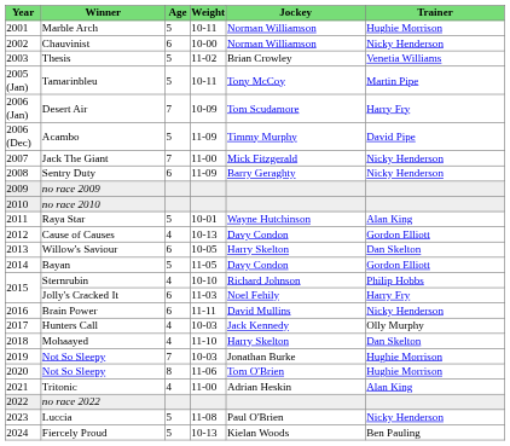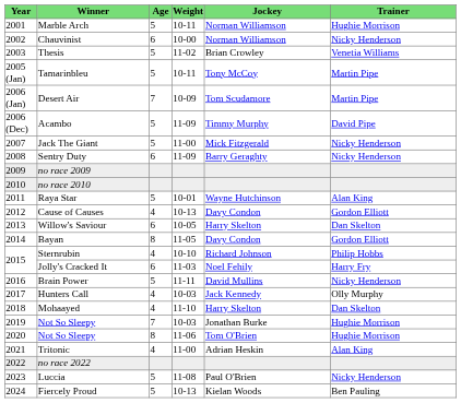 <table class = "sortable" | border="1" style="border-collapse: collapse; font-size:90%">
 <tr bgcolor="#77dd77" align="center">
 <th style="width:44px"><strong>Year</strong></th>
 <th style="width:160px"><strong>Winner</strong></th>
 <th style="width:30px"><strong>Age</strong></th>
 <th style="width:40px"><strong>Weight</strong></th>
 <th style="width:180px"><strong>Jockey</strong></th>
 <th style="width:180px"><strong>Trainer</strong></th>
 </tr>
 <tr>
 <td>2001</td>
 <td>Marble Arch</td>
 <td>5</td>
 <td>10-11</td>
 <td><a href='#'>Norman Williamson</a></td>
 <td><a href='#'>Hughie Morrison</a></td>
 </tr>
 <tr>
 <td>2002</td>
 <td>Chauvinist</td>
 <td>6</td>
 <td>10-00</td>
 <td><a href='#'>Norman Williamson</a></td>
 <td><a href='#'>Nicky Henderson</a></td>
 </tr>
 <tr>
 <td>2003</td>
 <td>Thesis</td>
 <td>5</td>
 <td>11-02</td>
 <td>Brian Crowley</td>
 <td><a href='#'>Venetia Williams</a></td>
 </tr>
 <tr>
 <td>2005 (Jan)</td>
 <td>Tamarinbleu</td>
 <td>5</td>
 <td>10-11</td>
 <td><a href='#'>Tony McCoy</a></td>
 <td><a href='#'>Martin Pipe</a></td>
 </tr>
 <tr>
 <td>2006 (Jan)</td>
 <td>Desert Air</td>
 <td>7</td>
 <td>10-09</td>
 <td><a href='#'>Tom Scudamore</a></td>
-<td><a href='#'>Harry Fry</a></td>
+<td><a href='#'>Martin Pipe</a></td>
 </tr>
 <tr>
 <td>2006 (Dec)</td>
 <td>Acambo</td>
 <td>5</td>
 <td>11-09</td>
 <td><a href='#'>Timmy Murphy</a></td>
 <td><a href='#'>David Pipe</a></td>
 </tr>
 <tr>
 <td>2007</td>
 <td>Jack The Giant</td>
-<td>7</td>
+<td>5</td>
 <td>11-00</td>
 <td><a href='#'>Mick Fitzgerald</a></td>
 <td><a href='#'>Nicky Henderson</a></td>
 </tr>
 <tr>
 <td>2008</td>
 <td>Sentry Duty</td>
 <td>6</td>
 <td>11-09</td>
 <td><a href='#'>Barry Geraghty</a></td>
 <td><a href='#'>Nicky Henderson</a></td>
 </tr>
 <tr bgcolor="#eeeeee">
 <td><span>2009</span></td>
 <td><em>no race 2009</em> </td>
 <td></td>
 <td></td>
 <td></td>
 <td></td>
 </tr>
 <tr bgcolor="#eeeeee">
 <td><span>2010</span></td>
 <td><em>no race 2010</em> </td>
 <td></td>
 <td></td>
 <td></td>
 <td></td>
 </tr>
 <tr>
 <td>2011</td>
 <td>Raya Star</td>
 <td>5</td>
 <td>10-01</td>
 <td><a href='#'>Wayne Hutchinson</a></td>
 <td><a href='#'>Alan King</a></td>
 </tr>
 <tr>
 <td>2012</td>
 <td>Cause of Causes</td>
 <td>4</td>
 <td>10-13</td>
 <td><a href='#'>Davy Condon</a></td>
 <td><a href='#'>Gordon Elliott</a></td>
 </tr>
 <tr>
 <td>2013</td>
 <td>Willow's Saviour</td>
 <td>6</td>
 <td>10-05</td>
 <td><a href='#'>Harry Skelton</a></td>
 <td><a href='#'>Dan Skelton</a></td>
 </tr>
 <tr>
 <td>2014</td>
 <td>Bayan</td>
-<td>5</td>
+<td>8</td>
 <td>11-05</td>
 <td><a href='#'>Davy Condon</a></td>
 <td><a href='#'>Gordon Elliott</a></td>
 </tr>
 <tr>
 <td rowspan="2">2015 </td>
 <td>Sternrubin</td>
 <td>4</td>
 <td>10-10</td>
 <td><a href='#'>Richard Johnson</a></td>
 <td><a href='#'>Philip Hobbs</a></td>
 </tr>
 <tr>
 <td>Jolly's Cracked It</td>
 <td>6</td>
 <td>11-03</td>
 <td><a href='#'>Noel Fehily</a></td>
 <td><a href='#'>Harry Fry</a></td>
 </tr>
 <tr>
 <td>2016</td>
 <td>Brain Power</td>
-<td>6</td>
+<td>5</td>
 <td>11-11</td>
 <td><a href='#'>David Mullins</a></td>
 <td><a href='#'>Nicky Henderson</a></td>
 </tr>
 <tr>
 <td>2017</td>
 <td>Hunters Call</td>
 <td>4</td>
 <td>10-03</td>
 <td><a href='#'>Jack Kennedy</a></td>
 <td>Olly Murphy</td>
 </tr>
 <tr>
 <td>2018</td>
 <td>Mohaayed</td>
 <td>4</td>
 <td>11-10</td>
 <td><a href='#'>Harry Skelton</a></td>
 <td><a href='#'>Dan Skelton</a></td>
 </tr>
 <tr>
 <td>2019</td>
 <td><a href='#'>Not So Sleepy</a></td>
 <td>7</td>
 <td>10-03</td>
 <td>Jonathan Burke</td>
 <td><a href='#'>Hughie Morrison</a></td>
 </tr>
 <tr>
 <td>2020</td>
 <td><a href='#'>Not So Sleepy</a></td>
 <td>8</td>
 <td>11-06</td>
 <td><a href='#'>Tom O'Brien</a></td>
 <td><a href='#'>Hughie Morrison</a></td>
 </tr>
 <tr>
 <td>2021</td>
 <td>Tritonic</td>
 <td>4</td>
 <td>11-00</td>
 <td>Adrian Heskin</td>
 <td><a href='#'>Alan King</a></td>
 </tr>
 <tr bgcolor="#eeeeee">
 <td><span>2022</span></td>
 <td><em>no race 2022</em> </td>
 <td></td>
 <td></td>
 <td></td>
 <td></td>
 </tr>
 <tr>
 <td>2023</td>
 <td>Luccia</td>
 <td>5</td>
 <td>11-08</td>
 <td>Paul O'Brien</td>
 <td><a href='#'>Nicky Henderson</a></td>
 </tr>
 <tr>
 <td>2024</td>
 <td>Fiercely Proud</td>
 <td>5</td>
 <td>10-13</td>
 <td>Kielan Woods</td>
 <td>Ben Pauling</td>
 </tr>
 </table>
